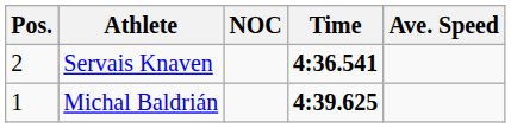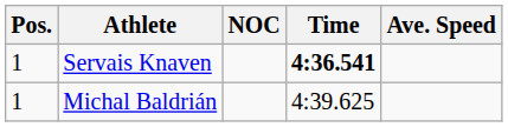 <table class="wikitable" style="font-size:95%;">
 <tr>
 <th>Pos.</th>
 <th>Athlete</th>
 <th>NOC</th>
 <th>Time</th>
 <th>Ave. Speed</th>
 </tr>
 <tr>
-<td>2</td>
+<td>1</td>
 <td><a href='#'>Servais Knaven</a></td>
 <td></td>
 <td><strong>4:36.541</strong></td>
 <td></td>
 </tr>
 <tr>
 <td>1</td>
 <td><a href='#'>Michal Baldrián</a></td>
 <td></td>
-<td><strong>4:39.625</strong></td>
+<td>4:39.625</td>
 <td></td>
 </tr>
 </table>
